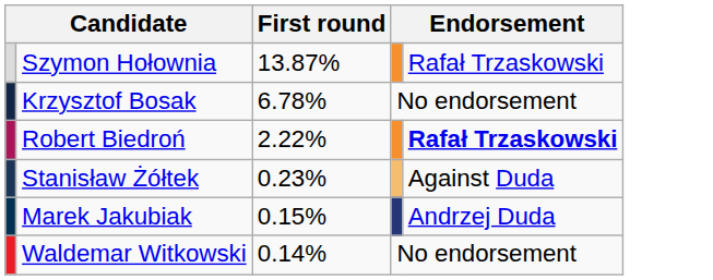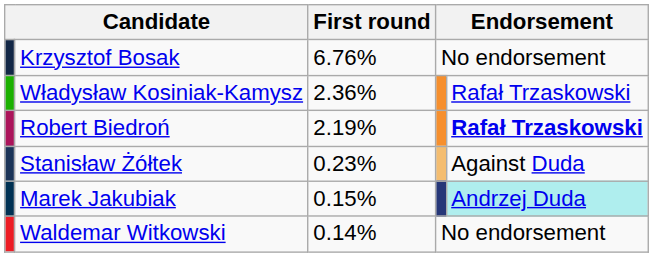 <table class="wikitable">
 <tr>
 <th colspan="2">Candidate</th>
 <th>First round</th>
 <th colspan="2">Endorsement</th>
 </tr>
 <tr>
-<td style="background-color:#DCDCDC;"></td>
-<td><a href='#'>Szymon Hołownia</a></td>
-<td>13.87%</td>
+<td style="background-color:#122746;"></td>
+<td><a href='#'>Krzysztof Bosak</a></td>
+<td>6.76%</td>
+<td colspan=2;>No endorsement</td>
+</tr>
+<tr>
+<td style="background-color: #1BB100;"></td>
+<td><a href='#'>Władysław Kosiniak-Kamysz</a></td>
+<td>2.36%</td>
 <td style="background-color:#F68F2D;"></td>
 <td><a href='#'>Rafał Trzaskowski</a></td>
 </tr>
 <tr>
-<td style="background-color:#122746;"></td>
-<td><a href='#'>Krzysztof Bosak</a></td>
-<td>6.78%</td>
-<td colspan=2;>No endorsement</td>
-</tr>
-<tr>
 <td style="background-color: #AC145A;"></td>
 <td><a href='#'>Robert Biedroń</a></td>
-<td>2.22%</td>
+<td>2.19%</td>
 <td style="background-color:#F68F2D;"></td>
 <td><strong><a href='#'>Rafał Trzaskowski</a></strong></td>
 </tr>
 <tr>
 <td style="background-color: #1B3458;"></td>
 <td><a href='#'>Stanisław Żółtek</a></td>
 <td>0.23%</td>
 <td style="background-color:#F4BD70;"></td>
 <td>Against <a href='#'>Duda</a></td>
 </tr>
 <tr>
 <td style="background-color: #003153;"></td>
 <td><a href='#'>Marek Jakubiak</a></td>
 <td>0.15%</td>
 <td style="background-color:#263778;"></td>
-<td><a href='#'>Andrzej Duda</a></td>
+<td style="background: paleturquoise;"><a href='#'>Andrzej Duda</a></td>
 </tr>
 <tr>
 <td style="background-color: #ED1C24;"></td>
 <td><a href='#'>Waldemar Witkowski</a></td>
 <td>0.14%</td>
 <td colspan=2;>No endorsement</td>
 </tr>
 </table>
